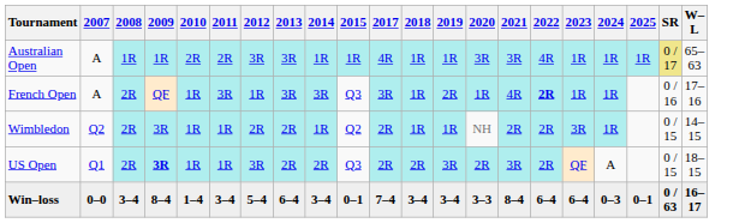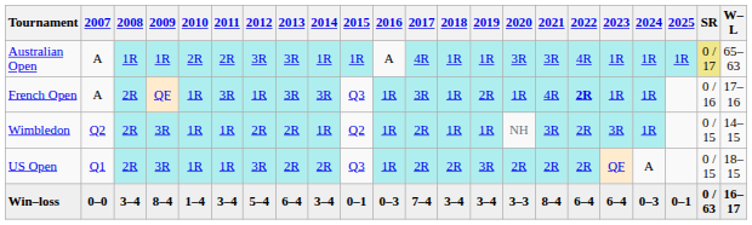 <table class="wikitable" style="text-align:center;">
 <tr>
 <th>Tournament</th>
 <th><a href='#'>2007</a></th>
 <th><a href='#'>2008</a></th>
 <th><a href='#'>2009</a></th>
 <th><a href='#'>2010</a></th>
 <th><a href='#'>2011</a></th>
 <th><a href='#'>2012</a></th>
 <th><a href='#'>2013</a></th>
 <th><a href='#'>2014</a></th>
 <th><a href='#'>2015</a></th>
+<th><a href='#'>2016</a></th>
 <th><a href='#'>2017</a></th>
 <th><a href='#'>2018</a></th>
 <th><a href='#'>2019</a></th>
 <th><a href='#'>2020</a></th>
 <th><a href='#'>2021</a></th>
 <th><a href='#'>2022</a></th>
 <th><a href='#'>2023</a></th>
 <th><a href='#'>2024</a></th>
 <th><a href='#'>2025</a></th>
 <th>SR</th>
 <th>W–L</th>
 </tr>
 <tr>
 <td align="left"><a href='#'>Australian Open</a></td>
 <td>A</td>
 <td style="background:#afeeee;"><a href='#'>1R</a></td>
 <td style="background:#afeeee;"><a href='#'>1R</a></td>
 <td style="background:#afeeee;"><a href='#'>2R</a></td>
 <td style="background:#afeeee;"><a href='#'>2R</a></td>
 <td style="background:#afeeee;"><a href='#'>3R</a></td>
 <td style="background:#afeeee;"><a href='#'>3R</a></td>
 <td style="background:#afeeee;"><a href='#'>1R</a></td>
 <td style="background:#afeeee;"><a href='#'>1R</a></td>
+<td>A</td>
 <td style="background:#afeeee;"><a href='#'>4R</a></td>
 <td style="background:#afeeee;"><a href='#'>1R</a></td>
 <td style="background:#afeeee;"><a href='#'>1R</a></td>
 <td style="background:#afeeee;"><a href='#'>3R</a></td>
 <td style="background:#afeeee;"><a href='#'>3R</a></td>
 <td style="background:#afeeee;"><a href='#'>4R</a></td>
 <td style="background:#afeeee;"><a href='#'>1R</a></td>
 <td style="background:#afeeee;"><a href='#'>1R</a></td>
 <td style="background:#afeeee;"><a href='#'>1R</a></td>
 <td style="background: khaki;">0 / 17</td>
 <td>65–63</td>
 </tr>
 <tr>
 <td align="left"><a href='#'>French Open</a></td>
 <td>A</td>
 <td style="background:#afeeee;"><a href='#'>2R</a></td>
 <td style="background:#ffebcd;"><a href='#'>QF</a></td>
 <td style="background:#afeeee;"><a href='#'>1R</a></td>
 <td style="background:#afeeee;"><a href='#'>3R</a></td>
 <td style="background:#afeeee;"><a href='#'>1R</a></td>
 <td style="background:#afeeee;"><a href='#'>3R</a></td>
 <td style="background:#afeeee;"><a href='#'>3R</a></td>
 <td><a href='#'>Q3</a></td>
+<td style="background:#afeeee;"><a href='#'>1R</a></td>
 <td style="background:#afeeee;"><a href='#'>3R</a></td>
 <td style="background:#afeeee;"><a href='#'>1R</a></td>
 <td style="background:#afeeee;"><a href='#'>2R</a></td>
 <td style="background:#afeeee;"><a href='#'>1R</a></td>
 <td style="background:#afeeee;"><a href='#'>4R</a></td>
 <td style="background:#afeeee;"><strong><a href='#'>2R</a></strong></td>
 <td style="background:#afeeee;"><a href='#'>1R</a></td>
 <td style="background:#afeeee;"><a href='#'>1R</a></td>
 <td></td>
 <td>0 / 16</td>
 <td>17–16</td>
 </tr>
 <tr>
 <td align="left"><a href='#'>Wimbledon</a></td>
 <td><a href='#'>Q2</a></td>
 <td style="background:#afeeee;"><a href='#'>2R</a></td>
 <td style="background:#afeeee;"><a href='#'>3R</a></td>
 <td style="background:#afeeee;"><a href='#'>1R</a></td>
 <td style="background:#afeeee;"><a href='#'>1R</a></td>
 <td style="background:#afeeee;"><a href='#'>2R</a></td>
 <td style="background:#afeeee;"><a href='#'>2R</a></td>
 <td style="background:#afeeee;"><a href='#'>1R</a></td>
 <td><a href='#'>Q2</a></td>
+<td style="background:#afeeee;"><a href='#'>1R</a></td>
 <td style="background:#afeeee;"><a href='#'>2R</a></td>
 <td style="background:#afeeee;"><a href='#'>1R</a></td>
 <td style="background:#afeeee;"><a href='#'>1R</a></td>
 <td style="color:#767676;">NH</td>
-<td style="background:#afeeee;"><a href='#'>2R</a></td>
+<td style="background:#afeeee;"><a href='#'>3R</a></td>
 <td style="background:#afeeee;"><a href='#'>2R</a></td>
 <td style="background:#afeeee;"><a href='#'>3R</a></td>
 <td style="background:#afeeee;"><a href='#'>1R</a></td>
 <td></td>
 <td>0 / 15</td>
 <td>14–15</td>
 </tr>
 <tr>
 <td align="left"><a href='#'>US Open</a></td>
 <td><a href='#'>Q1</a></td>
 <td style="background:#afeeee;"><a href='#'>2R</a></td>
-<td style="background:#afeeee;"><strong><a href='#'>3R</a></strong></td>
+<td style="background:#afeeee;"><a href='#'>3R</a></td>
 <td style="background:#afeeee;"><a href='#'>1R</a></td>
 <td style="background:#afeeee;"><a href='#'>1R</a></td>
 <td style="background:#afeeee;"><a href='#'>3R</a></td>
 <td style="background:#afeeee;"><a href='#'>2R</a></td>
 <td style="background:#afeeee;"><a href='#'>2R</a></td>
 <td><a href='#'>Q3</a></td>
+<td style="background:#afeeee;"><a href='#'>1R</a></td>
 <td style="background:#afeeee;"><a href='#'>2R</a></td>
 <td style="background:#afeeee;"><a href='#'>2R</a></td>
 <td style="background:#afeeee;"><a href='#'>3R</a></td>
 <td style="background:#afeeee;"><a href='#'>2R</a></td>
-<td style="background:#afeeee;"><a href='#'>3R</a></td>
+<td style="background:#afeeee;"><a href='#'>2R</a></td>
 <td style="background:#afeeee;"><a href='#'>2R</a></td>
 <td style="background:#ffebcd;"><a href='#'>QF</a></td>
 <td>A</td>
 <td></td>
 <td>0 / 15</td>
 <td>18–15</td>
 </tr>
 <tr style="background:#efefef; font-weight:bold;">
 <td style="text-align:left">Win–loss</td>
 <td>0–0</td>
 <td>3–4</td>
 <td>8–4</td>
 <td>1–4</td>
 <td>3–4</td>
 <td>5–4</td>
 <td>6–4</td>
 <td>3–4</td>
 <td>0–1</td>
+<td>0–3</td>
 <td>7–4</td>
 <td>3–4</td>
 <td>3–4</td>
 <td>3–3</td>
 <td>8–4</td>
 <td>6–4</td>
 <td>6–4</td>
 <td>0–3</td>
 <td>0–1</td>
 <td>0 / 63</td>
 <td>16–17</td>
 </tr>
 </table>
